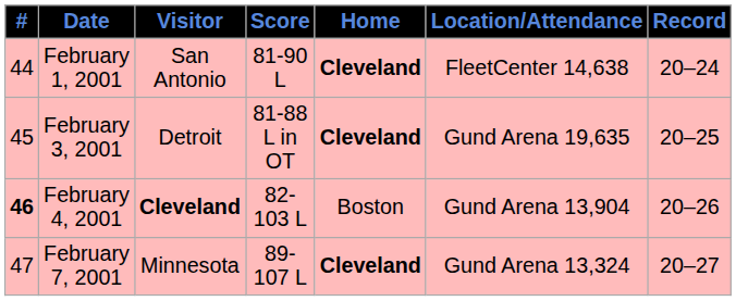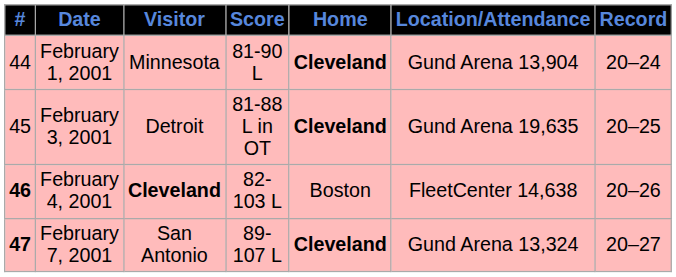 <table class="wikitable" width="80%">
 <tr align="center"  style="background:#000000; color:#5787DC">
 <td><strong>#</strong></td>
 <td><strong>Date</strong></td>
 <td><strong>Visitor</strong></td>
 <td><strong>Score</strong></td>
 <td><strong>Home</strong></td>
 <td><strong>Location/Attendance</strong></td>
 <td><strong>Record</strong></td>
 </tr>
 <tr align="center"    bgcolor="  ">
 </tr>
 <tr align="center" bgcolor="ffbbbb">
 <td>44</td>
 <td>February 1, 2001</td>
-<td>San Antonio</td>
+<td>Minnesota</td>
 <td>81-90 L</td>
 <td><strong>Cleveland</strong></td>
-<td>FleetCenter 14,638</td>
+<td>Gund Arena 13,904</td>
 <td>20–24</td>
 </tr>
 <tr align="center" bgcolor="ffbbbb">
 <td>45</td>
 <td>February 3, 2001</td>
 <td>Detroit</td>
 <td>81-88 L in OT</td>
 <td><strong>Cleveland</strong></td>
 <td>Gund Arena 19,635</td>
 <td>20–25</td>
 </tr>
 <tr align="center" bgcolor="ffbbbb">
 <td><strong>46</strong></td>
 <td>February 4, 2001</td>
 <td><strong>Cleveland</strong></td>
 <td>82-103 L</td>
 <td>Boston</td>
-<td>Gund Arena 13,904</td>
+<td>FleetCenter 14,638</td>
 <td>20–26</td>
 </tr>
 <tr align="center" bgcolor="ffbbbb">
-<td>47</td>
+<td><strong>47</strong></td>
 <td>February 7, 2001</td>
-<td>Minnesota</td>
+<td>San Antonio</td>
 <td>89-107 L</td>
 <td><strong>Cleveland</strong></td>
 <td>Gund Arena 13,324</td>
 <td>20–27</td>
 </tr>
 </table>
